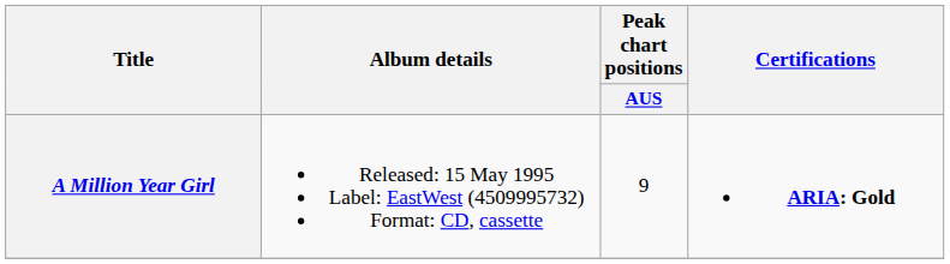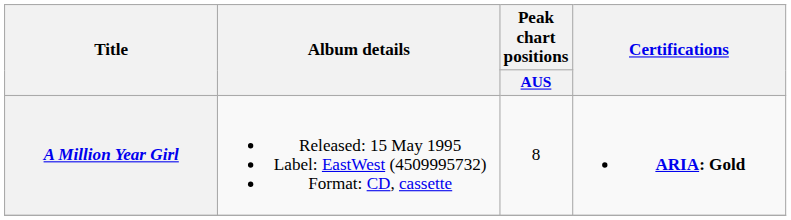 <table class="wikitable plainrowheaders" style="text-align:center;" border="1">
 <tr>
 <th scope="col" rowspan="2" style="width:12em;">Title</th>
 <th scope="col" rowspan="2" style="width:16em;">Album details</th>
 <th scope="col" colspan="1">Peak chart positions</th>
 <th scope="col" rowspan="2" style="width:12em;"><a href='#'>Certifications</a></th>
 </tr>
 <tr>
 <th scope="col" style="width:2.2em;font-size:90%;"><a href='#'>AUS</a><br></th>
 </tr>
 <tr>
 <th scope="row"><em><a href='#'>A Million Year Girl</a></em></th>
 <td><br><ul><li>Released: 15 May 1995</li><li>Label: <a href='#'>EastWest</a> (4509995732)</li><li>Format: <a href='#'>CD</a>, <a href='#'>cassette</a></li></ul></td>
-<td>9</td>
+<td>8</td>
 <td><strong><br><ul><li><a href='#'>ARIA</a>: Gold</li></ul></strong></td>
 </tr>
 <tr>
 </tr>
 </table>
